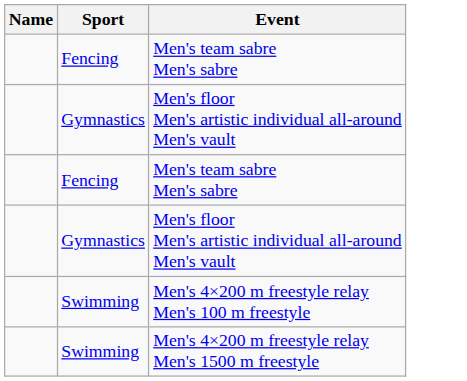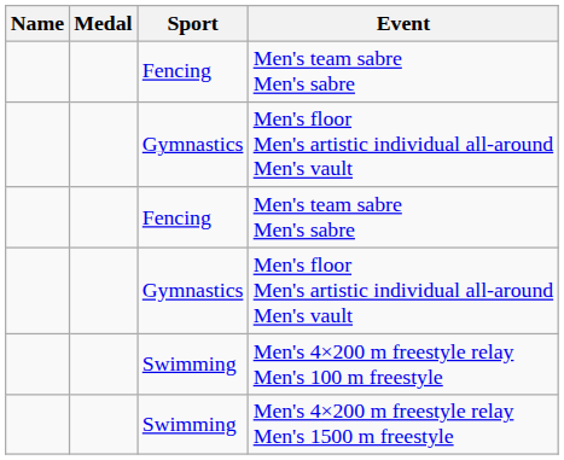 <table class="wikitable sortable" style="font-size:90%">
 <tr>
 <th>Name</th>
+<th>Medal</th>
 <th>Sport</th>
 <th>Event</th>
 </tr>
 <tr>
 <td></td>
+<td><br></td>
 <td><a href='#'>Fencing</a></td>
 <td><a href='#'>Men's team sabre</a><br><a href='#'>Men's sabre</a></td>
 </tr>
 <tr>
 <td></td>
+<td><br><br></td>
 <td><a href='#'>Gymnastics</a></td>
 <td><a href='#'>Men's floor</a><br><a href='#'>Men's artistic individual all-around</a><br><a href='#'>Men's vault</a></td>
 </tr>
 <tr>
 <td></td>
+<td><br></td>
 <td><a href='#'>Fencing</a></td>
 <td><a href='#'>Men's team sabre</a><br><a href='#'>Men's sabre</a></td>
 </tr>
 <tr>
 <td></td>
+<td><br><br></td>
 <td><a href='#'>Gymnastics</a></td>
 <td><a href='#'>Men's floor</a><br><a href='#'>Men's artistic individual all-around</a><br><a href='#'>Men's vault</a></td>
 </tr>
 <tr>
 <td></td>
+<td><br></td>
 <td><a href='#'>Swimming</a></td>
 <td><a href='#'>Men's 4×200 m freestyle relay</a><br><a href='#'>Men's 100 m freestyle</a></td>
 </tr>
 <tr>
 <td></td>
+<td><br></td>
 <td><a href='#'>Swimming</a></td>
 <td><a href='#'>Men's 4×200 m freestyle relay</a><br><a href='#'>Men's 1500 m freestyle</a></td>
 </tr>
 </table>
